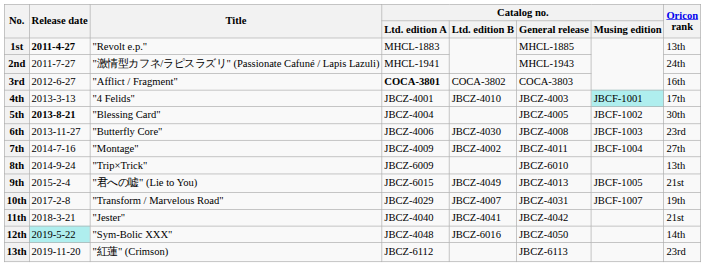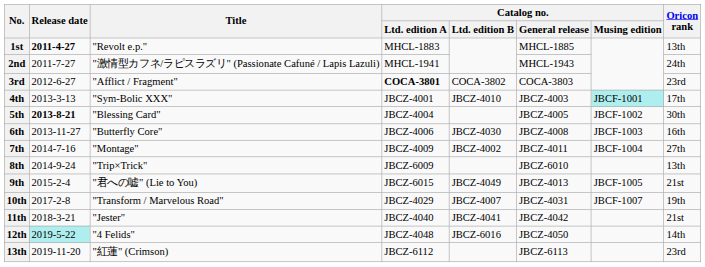 <table class="wikitable">
 <tr>
 <th scope="col" rowspan="2">No.</th>
 <th scope="col" rowspan="2">Release date</th>
 <th scope="col" rowspan="2">Title</th>
 <th scope="col" colspan="4">Catalog no.</th>
 <th scope="col" rowspan="2"><a href='#'>Oricon</a> <br> rank</th>
 </tr>
 <tr>
 <th scope="col">Ltd. edition A</th>
 <th scope="col">Ltd. edition B</th>
 <th scope="col">General release</th>
 <th scope="col">Musing edition</th>
 </tr>
 <tr>
 <th>1st</th>
 <td><strong>2011-4-27</strong></td>
 <td>"Revolt e.p."</td>
 <td>MHCL-1883</td>
 <td rowspan="2"></td>
 <td>MHCL-1885</td>
 <td rowspan="3"></td>
 <td>13th</td>
 </tr>
 <tr>
 <th>2nd</th>
 <td>2011-7-27</td>
 <td>"激情型カフネ/ラピスラズリ" (Passionate Cafuné / Lapis Lazuli)</td>
 <td>MHCL-1941</td>
 <td>MHCL-1943</td>
 <td>24th</td>
 </tr>
 <tr>
 <th>3rd</th>
 <td>2012-6-27</td>
 <td>"Afflict / Fragment"</td>
 <td><strong>COCA-3801</strong></td>
 <td>COCA-3802</td>
 <td>COCA-3803</td>
-<td>16th</td>
+<td>23rd</td>
 </tr>
 <tr>
 <th>4th</th>
 <td>2013-3-13</td>
-<td>"4 Felids"</td>
+<td>"Sym-Bolic XXX"</td>
 <td>JBCZ-4001</td>
 <td>JBCZ-4010</td>
 <td>JBCZ-4003</td>
 <td style="background: paleturquoise;">JBCF-1001</td>
 <td>17th</td>
 </tr>
 <tr>
 <th>5th</th>
 <td><strong>2013-8-21</strong></td>
 <td>"Blessing Card"</td>
 <td>JBCZ-4004</td>
 <td></td>
 <td>JBCZ-4005</td>
 <td>JBCF-1002</td>
 <td>30th</td>
 </tr>
 <tr>
 <th>6th</th>
 <td>2013-11-27</td>
 <td>"Butterfly Core"</td>
 <td>JBCZ-4006</td>
 <td>JBCZ-4030</td>
 <td>JBCZ-4008</td>
 <td>JBCF-1003</td>
-<td>23rd</td>
+<td>16th</td>
 </tr>
 <tr>
 <th>7th</th>
 <td>2014-7-16</td>
 <td>"Montage"</td>
 <td>JBCZ-4009</td>
 <td>JBCZ-4002</td>
 <td>JBCZ-4011</td>
 <td>JBCF-1004</td>
 <td>27th</td>
 </tr>
 <tr>
 <th>8th</th>
 <td>2014-9-24</td>
 <td>"Trip×Trick"</td>
 <td>JBCZ-6009</td>
 <td></td>
 <td>JBCZ-6010</td>
 <td></td>
 <td>13th</td>
 </tr>
 <tr>
 <th>9th</th>
 <td>2015-2-4</td>
 <td>"君への嘘" (Lie to You)</td>
 <td>JBCZ-6015</td>
 <td>JBCZ-4049</td>
 <td>JBCZ-4013</td>
 <td>JBCF-1005</td>
 <td>21st</td>
 </tr>
 <tr>
 <th>10th</th>
 <td>2017-2-8</td>
 <td>"Transform / Marvelous Road"</td>
 <td>JBCZ-4029</td>
 <td>JBCZ-4007</td>
 <td>JBCZ-4031</td>
 <td>JBCF-1007</td>
 <td>19th</td>
 </tr>
 <tr>
 <th>11th</th>
 <td>2018-3-21</td>
 <td>"Jester"</td>
 <td>JBCZ-4040</td>
 <td>JBCZ-4041</td>
 <td>JBCZ-4042</td>
 <td></td>
 <td>21st</td>
 </tr>
 <tr>
 <th>12th</th>
 <td style="background: paleturquoise;">2019-5-22</td>
-<td>"Sym-Bolic XXX"</td>
+<td>"4 Felids"</td>
 <td>JBCZ-4048</td>
 <td>JBCZ-6016</td>
 <td>JBCZ-4050</td>
 <td></td>
 <td>14th</td>
 </tr>
 <tr>
 <th>13th</th>
 <td>2019-11-20</td>
 <td>"紅蓮" (Crimson)</td>
 <td>JBCZ-6112</td>
 <td></td>
 <td>JBCZ-6113</td>
 <td></td>
 <td>23rd</td>
 </tr>
 </table>
